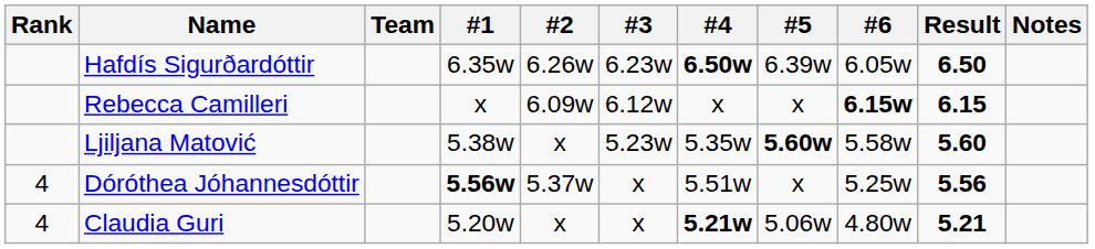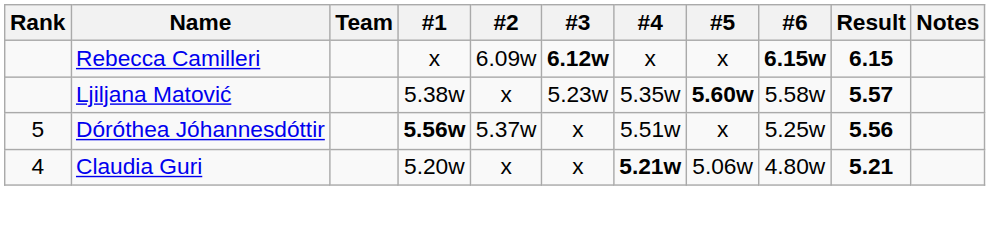 <table class="wikitable sortable" style="text-align:center">
 <tr>
 <th>Rank</th>
 <th>Name</th>
 <th>Team</th>
 <th>#1</th>
 <th>#2</th>
 <th>#3</th>
 <th>#4</th>
 <th>#5</th>
 <th>#6</th>
 <th>Result</th>
 <th>Notes</th>
 </tr>
 <tr>
 <td></td>
-<td align="left"><a href='#'>Hafdís Sigurðardóttir</a></td>
-<td align=left></td>
-<td>6.35w</td>
-<td>6.26w</td>
-<td>6.23w</td>
-<td><strong>6.50w</strong></td>
-<td>6.39w</td>
-<td>6.05w</td>
-<td><strong>6.50</strong></td>
-<td></td>
-</tr>
-<tr>
-<td></td>
 <td align="left"><a href='#'>Rebecca Camilleri</a></td>
 <td align=left></td>
 <td>x</td>
 <td>6.09w</td>
-<td>6.12w</td>
+<td><strong>6.12w</strong></td>
 <td>x</td>
 <td>x</td>
 <td><strong>6.15w</strong></td>
 <td><strong>6.15</strong></td>
 <td></td>
 </tr>
 <tr>
 <td></td>
 <td align="left"><a href='#'>Ljiljana Matović</a></td>
 <td align=left></td>
 <td>5.38w</td>
 <td>x</td>
 <td>5.23w</td>
 <td>5.35w</td>
 <td><strong>5.60w</strong></td>
 <td>5.58w</td>
-<td><strong>5.60</strong></td>
+<td><strong>5.57</strong></td>
 <td></td>
 </tr>
 <tr>
-<td>4</td>
+<td>5</td>
 <td align="left"><a href='#'>Dóróthea Jóhannesdóttir</a></td>
 <td align=left></td>
 <td><strong>5.56w</strong></td>
 <td>5.37w</td>
 <td>x</td>
 <td>5.51w</td>
 <td>x</td>
 <td>5.25w</td>
 <td><strong>5.56</strong></td>
 <td></td>
 </tr>
 <tr>
 <td>4</td>
 <td align="left"><a href='#'>Claudia Guri</a></td>
 <td align=left></td>
 <td>5.20w</td>
 <td>x</td>
 <td>x</td>
 <td><strong>5.21w</strong></td>
 <td>5.06w</td>
 <td>4.80w</td>
 <td><strong>5.21</strong></td>
 <td></td>
 </tr>
 </table>
